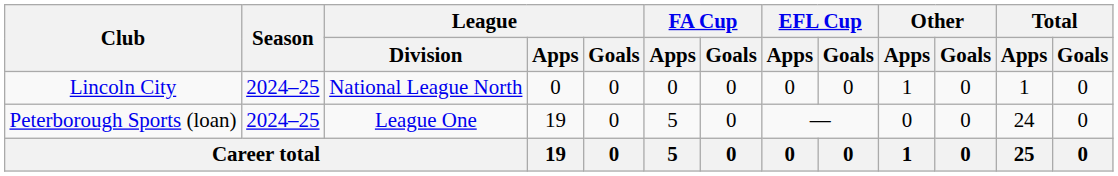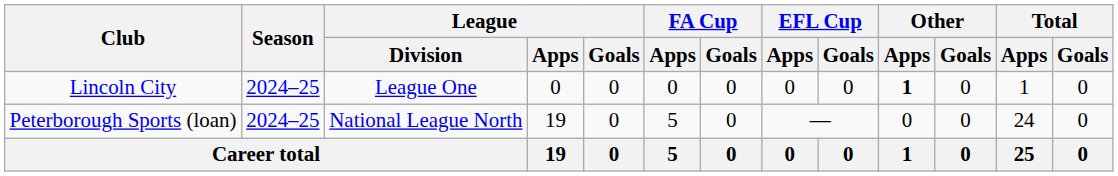 <table class="wikitable" style="text-align:center;">
 <tr>
 <th rowspan="2">Club</th>
 <th rowspan="2">Season</th>
 <th colspan="3">League</th>
 <th colspan="2"><a href='#'>FA Cup</a></th>
 <th colspan="2"><a href='#'>EFL Cup</a></th>
 <th colspan="2">Other</th>
 <th colspan="2">Total</th>
 </tr>
 <tr>
 <th>Division</th>
 <th>Apps</th>
 <th>Goals</th>
 <th>Apps</th>
 <th>Goals</th>
 <th>Apps</th>
 <th>Goals</th>
 <th>Apps</th>
 <th>Goals</th>
 <th>Apps</th>
 <th>Goals</th>
 </tr>
 <tr>
 <td><a href='#'>Lincoln City</a></td>
 <td><a href='#'>2024–25</a></td>
-<td><a href='#'>National League North</a></td>
+<td><a href='#'>League One</a></td>
 <td>0</td>
 <td>0</td>
 <td>0</td>
 <td>0</td>
 <td>0</td>
 <td>0</td>
-<td>1</td>
+<td><strong>1</strong></td>
 <td>0</td>
 <td>1</td>
 <td>0</td>
 </tr>
 <tr>
 <td><a href='#'>Peterborough Sports</a> (loan)</td>
 <td><a href='#'>2024–25</a></td>
-<td><a href='#'>League One</a></td>
+<td><a href='#'>National League North</a></td>
 <td>19</td>
 <td>0</td>
 <td>5</td>
 <td>0</td>
 <td colspan="2">—</td>
 <td>0</td>
 <td>0</td>
 <td>24</td>
 <td>0</td>
 </tr>
 <tr>
 <th colspan="3">Career total</th>
 <th>19</th>
 <th>0</th>
 <th>5</th>
 <th>0</th>
 <th>0</th>
 <th>0</th>
 <th>1</th>
 <th>0</th>
 <th>25</th>
 <th>0</th>
 </tr>
 </table>
